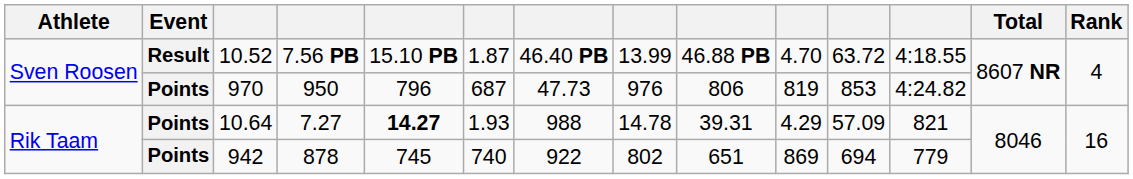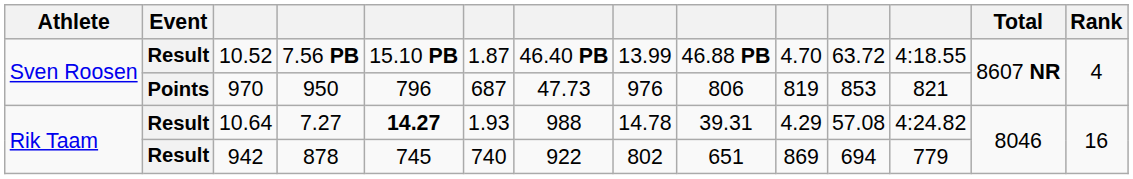 <table class=wikitable style=font-size:90%;text-align:center>
 <tr>
 <th>Athlete</th>
 <th>Event</th>
 <th></th>
 <th></th>
 <th></th>
 <th></th>
 <th></th>
 <th></th>
 <th></th>
 <th></th>
 <th></th>
 <th></th>
 <th>Total</th>
 <th>Rank</th>
 </tr>
 <tr>
 <td rowspan=2 align=left><a href='#'>Sven Roosen</a></td>
 <th style=font-size:95%>Result</th>
 <td>10.52</td>
 <td>7.56 <strong>PB</strong></td>
 <td>15.10 <strong>PB</strong></td>
 <td>1.87</td>
 <td>46.40 <strong>PB</strong></td>
 <td>13.99</td>
 <td>46.88 <strong>PB</strong></td>
 <td>4.70</td>
 <td>63.72</td>
 <td>4:18.55</td>
 <td rowspan=2>8607 <strong>NR</strong></td>
 <td rowspan=2>4</td>
 </tr>
 <tr align=center>
 <th style=font-size:95%>Points</th>
 <td>970</td>
 <td>950</td>
 <td>796</td>
 <td>687</td>
 <td>47.73</td>
 <td>976</td>
 <td>806</td>
 <td>819</td>
 <td>853</td>
-<td>4:24.82</td>
+<td>821</td>
 </tr>
 <tr>
 <td rowspan=2 align=left><a href='#'>Rik Taam</a></td>
-<th style=font-size:95%>Points</th>
+<th style=font-size:95%>Result</th>
 <td>10.64</td>
 <td>7.27</td>
 <td><strong>14.27</strong></td>
 <td>1.93</td>
 <td>988</td>
 <td>14.78</td>
 <td>39.31</td>
 <td>4.29</td>
-<td>57.09</td>
-<td>821</td>
+<td>57.08</td>
+<td>4:24.82</td>
 <td rowspan=2>8046</td>
 <td rowspan=2>16</td>
 </tr>
 <tr align=center>
-<th style=font-size:95%>Points</th>
+<th style=font-size:95%>Result</th>
 <td>942</td>
 <td>878</td>
 <td>745</td>
 <td>740</td>
 <td>922</td>
 <td>802</td>
 <td>651</td>
 <td>869</td>
 <td>694</td>
 <td>779</td>
 </tr>
 </table>
